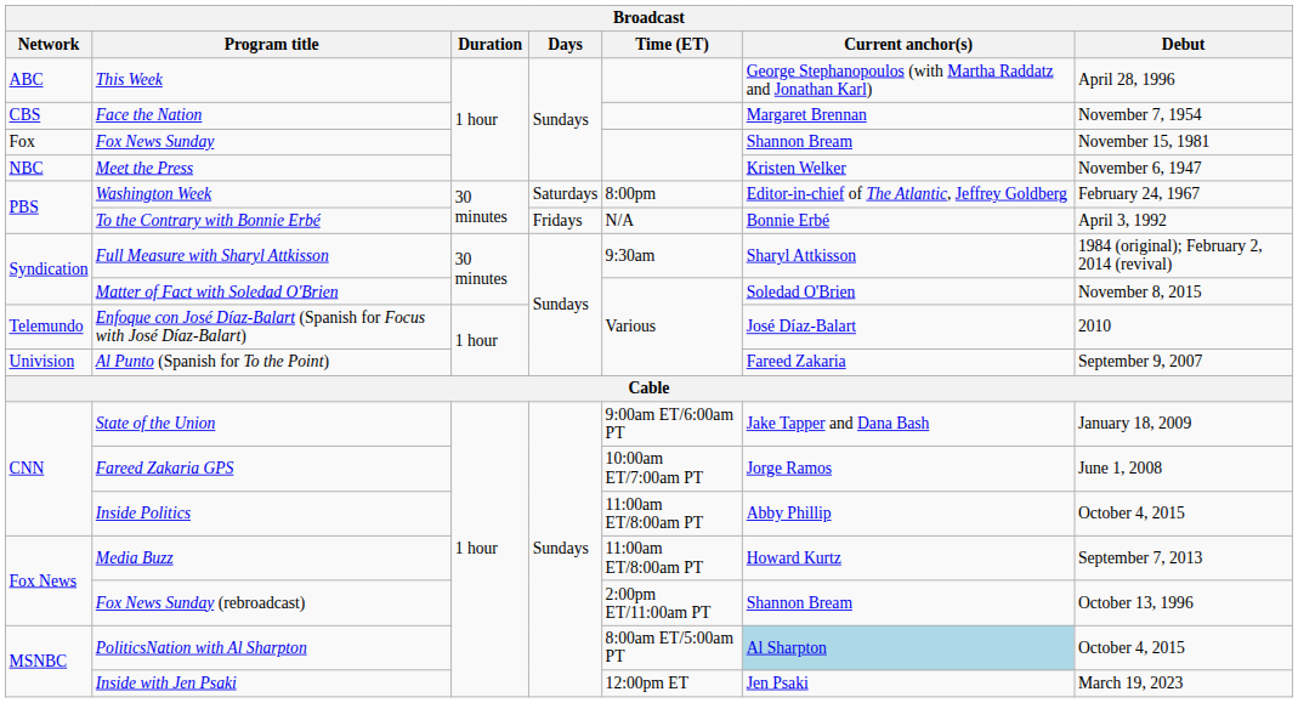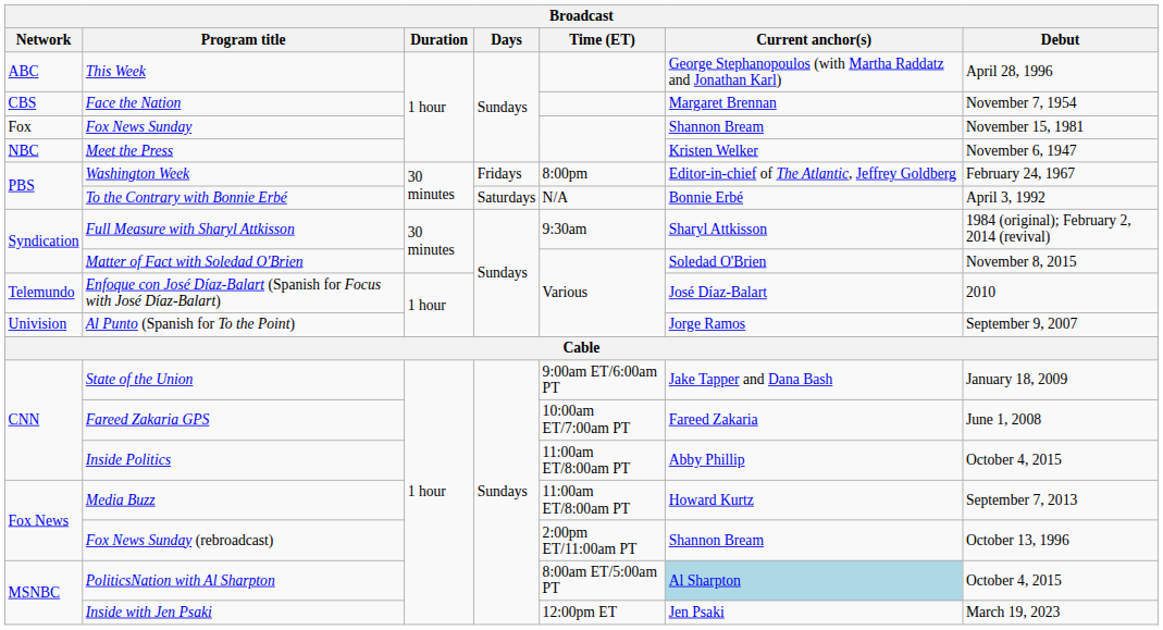 <table class="wikitable sortable">
 <tr>
 <th colspan="7">Broadcast</th>
 </tr>
 <tr>
 <th>Network</th>
 <th>Program title</th>
 <th>Duration</th>
 <th>Days</th>
 <th>Time (ET)</th>
 <th>Current anchor(s)</th>
 <th>Debut</th>
 </tr>
 <tr>
 <td><a href='#'>ABC</a></td>
 <td><em><a href='#'>This Week</a></em></td>
 <td rowspan="4">1 hour </td>
 <td rowspan="4">Sundays</td>
 <td></td>
 <td><a href='#'>George Stephanopoulos</a> (with <a href='#'>Martha Raddatz</a> and <a href='#'>Jonathan Karl</a>)</td>
 <td>April 28, 1996</td>
 </tr>
 <tr>
 <td><a href='#'>CBS</a></td>
 <td><em><a href='#'>Face the Nation</a></em></td>
 <td></td>
 <td><a href='#'>Margaret Brennan</a></td>
 <td>November 7, 1954</td>
 </tr>
 <tr>
 <td>Fox</td>
 <td><em><a href='#'>Fox News Sunday</a></em></td>
 <td rowspan="2"></td>
 <td><a href='#'>Shannon Bream</a></td>
 <td>November 15, 1981</td>
 </tr>
 <tr>
 <td><a href='#'>NBC</a></td>
 <td><em><a href='#'>Meet the Press</a></em></td>
 <td><a href='#'>Kristen Welker</a></td>
 <td>November 6, 1947</td>
 </tr>
 <tr>
 <td rowspan="2"><a href='#'>PBS</a></td>
 <td><em><a href='#'>Washington Week</a></em></td>
 <td rowspan="2">30 minutes</td>
-<td>Saturdays</td>
+<td>Fridays</td>
 <td>8:00pm</td>
 <td><a href='#'>Editor-in-chief</a> of <em><a href='#'>The Atlantic</a></em>, <a href='#'>Jeffrey Goldberg</a></td>
 <td>February 24, 1967</td>
 </tr>
 <tr>
 <td><em><a href='#'>To the Contrary with Bonnie Erbé</a></em></td>
-<td>Fridays</td>
+<td>Saturdays</td>
 <td>N/A</td>
 <td><a href='#'>Bonnie Erbé</a></td>
 <td>April 3, 1992</td>
 </tr>
 <tr>
 <td rowspan="2"><a href='#'>Syndication</a></td>
 <td><em><a href='#'>Full Measure with Sharyl Attkisson</a></em></td>
 <td rowspan="2">30 minutes </td>
 <td rowspan="4">Sundays</td>
 <td>9:30am</td>
 <td><a href='#'>Sharyl Attkisson</a></td>
 <td>1984 (original); February 2, 2014 (revival)</td>
 </tr>
 <tr>
 <td><em><a href='#'>Matter of Fact with Soledad O'Brien</a></em></td>
 <td rowspan="3">Various</td>
 <td><a href='#'>Soledad O'Brien</a></td>
 <td>November 8, 2015</td>
 </tr>
 <tr>
 <td><a href='#'>Telemundo</a></td>
 <td><em><a href='#'>Enfoque con José Díaz-Balart</a></em> (Spanish for <em>Focus with José Díaz-Balart</em>)</td>
 <td rowspan="2">1 hour </td>
 <td><a href='#'>José Díaz-Balart</a></td>
 <td>2010</td>
 </tr>
 <tr>
 <td><a href='#'>Univision</a></td>
 <td><em><a href='#'>Al Punto</a></em> (Spanish for <em>To the Point</em>)</td>
-<td><a href='#'>Fareed Zakaria</a></td>
+<td><a href='#'>Jorge Ramos</a></td>
 <td>September 9, 2007</td>
 </tr>
 <tr>
 <th colspan="7">Cable</th>
 </tr>
 <tr>
 <td rowspan="3"><a href='#'>CNN</a></td>
 <td><a href='#'><em>State of the Union</em></a></td>
 <td rowspan="7">1 hour </td>
 <td rowspan="7">Sundays</td>
 <td>9:00am ET/6:00am PT</td>
 <td><a href='#'>Jake Tapper</a> and <a href='#'>Dana Bash</a></td>
 <td>January 18, 2009</td>
 </tr>
 <tr>
 <td><em><a href='#'>Fareed Zakaria GPS</a></em></td>
 <td>10:00am ET/7:00am PT</td>
-<td><a href='#'>Jorge Ramos</a></td>
+<td><a href='#'>Fareed Zakaria</a></td>
 <td>June 1, 2008</td>
 </tr>
 <tr>
 <td><em><a href='#'>Inside Politics</a></em></td>
 <td>11:00am ET/8:00am PT</td>
 <td><a href='#'>Abby Phillip</a></td>
 <td>October 4, 2015</td>
 </tr>
 <tr>
 <td rowspan="2"><a href='#'>Fox News</a></td>
 <td><em><a href='#'>Media Buzz</a></em></td>
 <td>11:00am ET/8:00am PT</td>
 <td><a href='#'>Howard Kurtz</a></td>
 <td>September 7, 2013</td>
 </tr>
 <tr>
 <td><em><a href='#'>Fox News Sunday</a></em> (rebroadcast)</td>
 <td>2:00pm ET/11:00am PT</td>
 <td><a href='#'>Shannon Bream</a></td>
 <td>October 13, 1996</td>
 </tr>
 <tr>
 <td rowspan="2"><a href='#'>MSNBC</a></td>
 <td><em><a href='#'>PoliticsNation with Al Sharpton</a></em></td>
 <td>8:00am ET/5:00am PT</td>
 <td style="background: lightblue;"><a href='#'>Al Sharpton</a></td>
 <td>October 4, 2015</td>
 </tr>
 <tr>
 <td><em><a href='#'>Inside with Jen Psaki</a></em></td>
 <td>12:00pm ET</td>
 <td><a href='#'>Jen Psaki</a></td>
 <td>March 19, 2023</td>
 </tr>
 </table>
